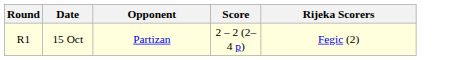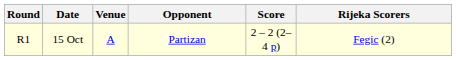 <table class="wikitable sortable" style="text-align: center; font-size:95%;">
 <tr>
 <th width="30">Round</th>
 <th width="60">Date</th>
+<th width="20">Venue</th>
 <th width="150">Opponent</th>
 <th width="60">Score</th>
 <th width="200">Rijeka Scorers</th>
 </tr>
 <tr bgcolor="#ffffdd">
 <td>R1</td>
 <td>15 Oct</td>
+<td><a href='#'>A</a></td>
 <td><a href='#'>Partizan</a></td>
 <td>2 – 2 (2–4 <a href='#'>p</a>)</td>
 <td><a href='#'>Fegic</a> (2)</td>
 </tr>
 </table>
